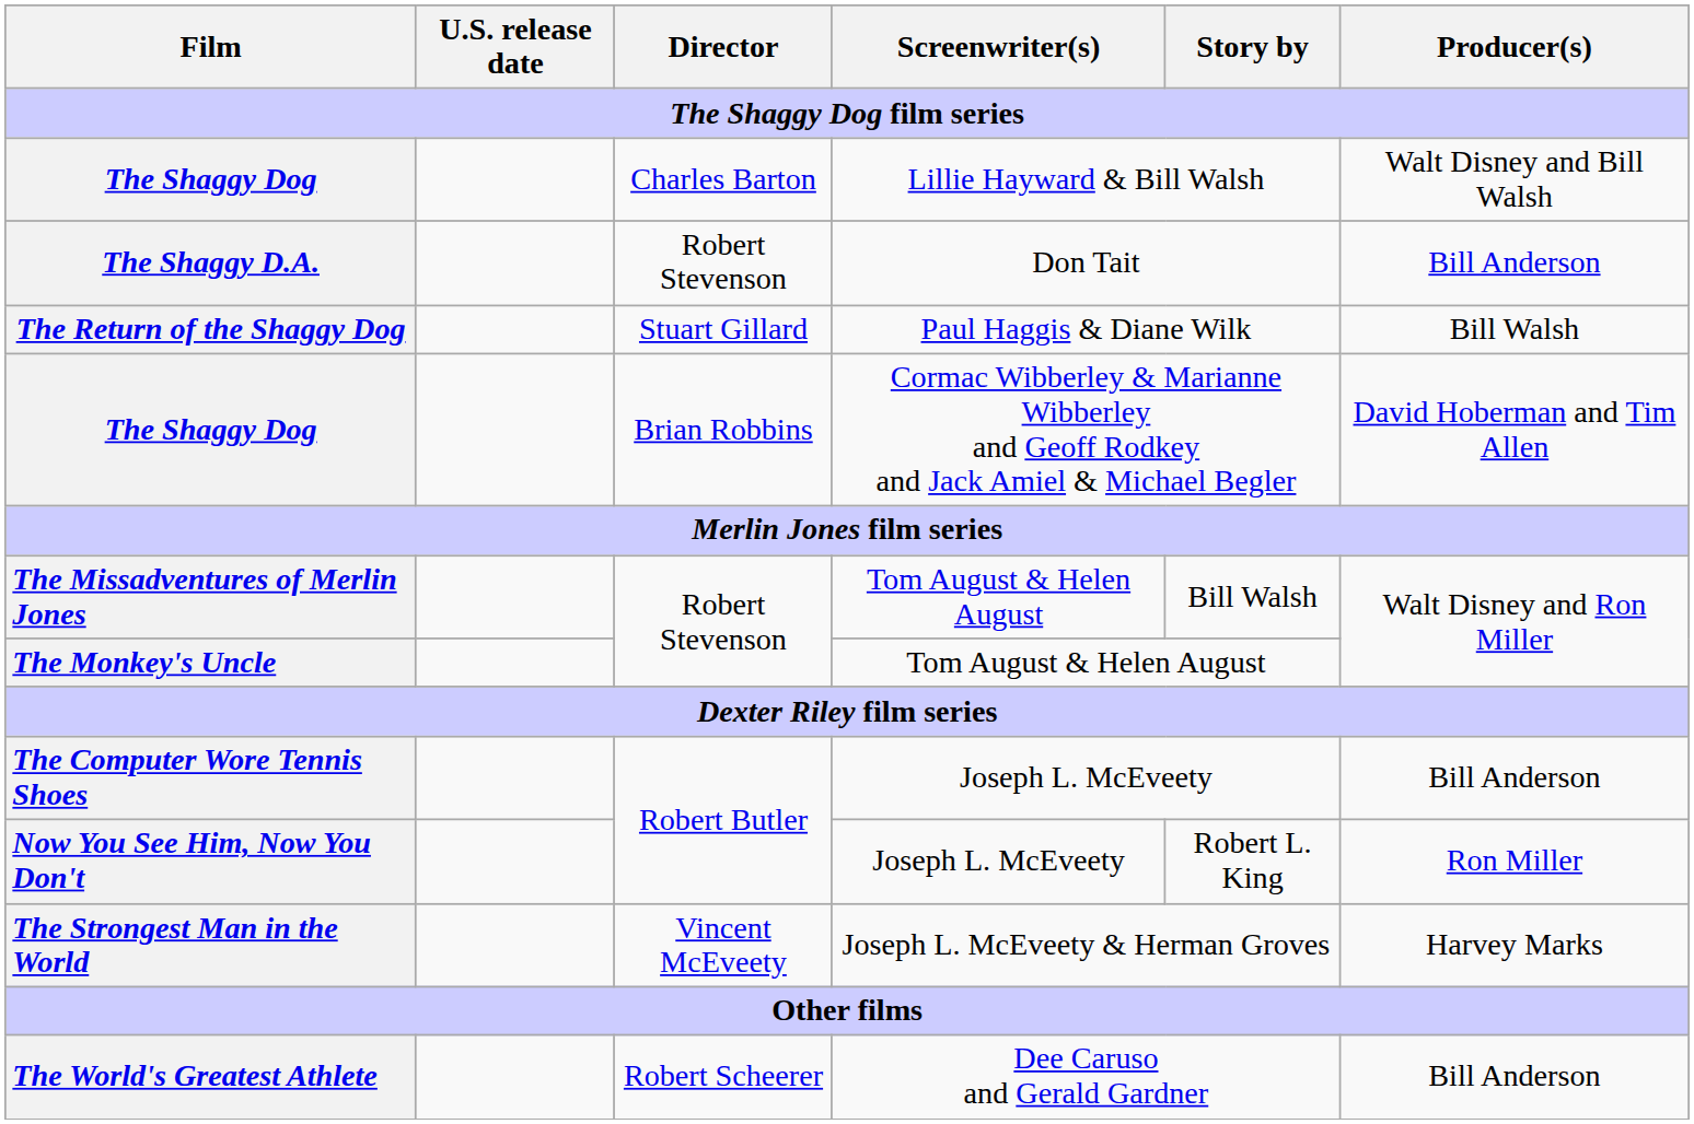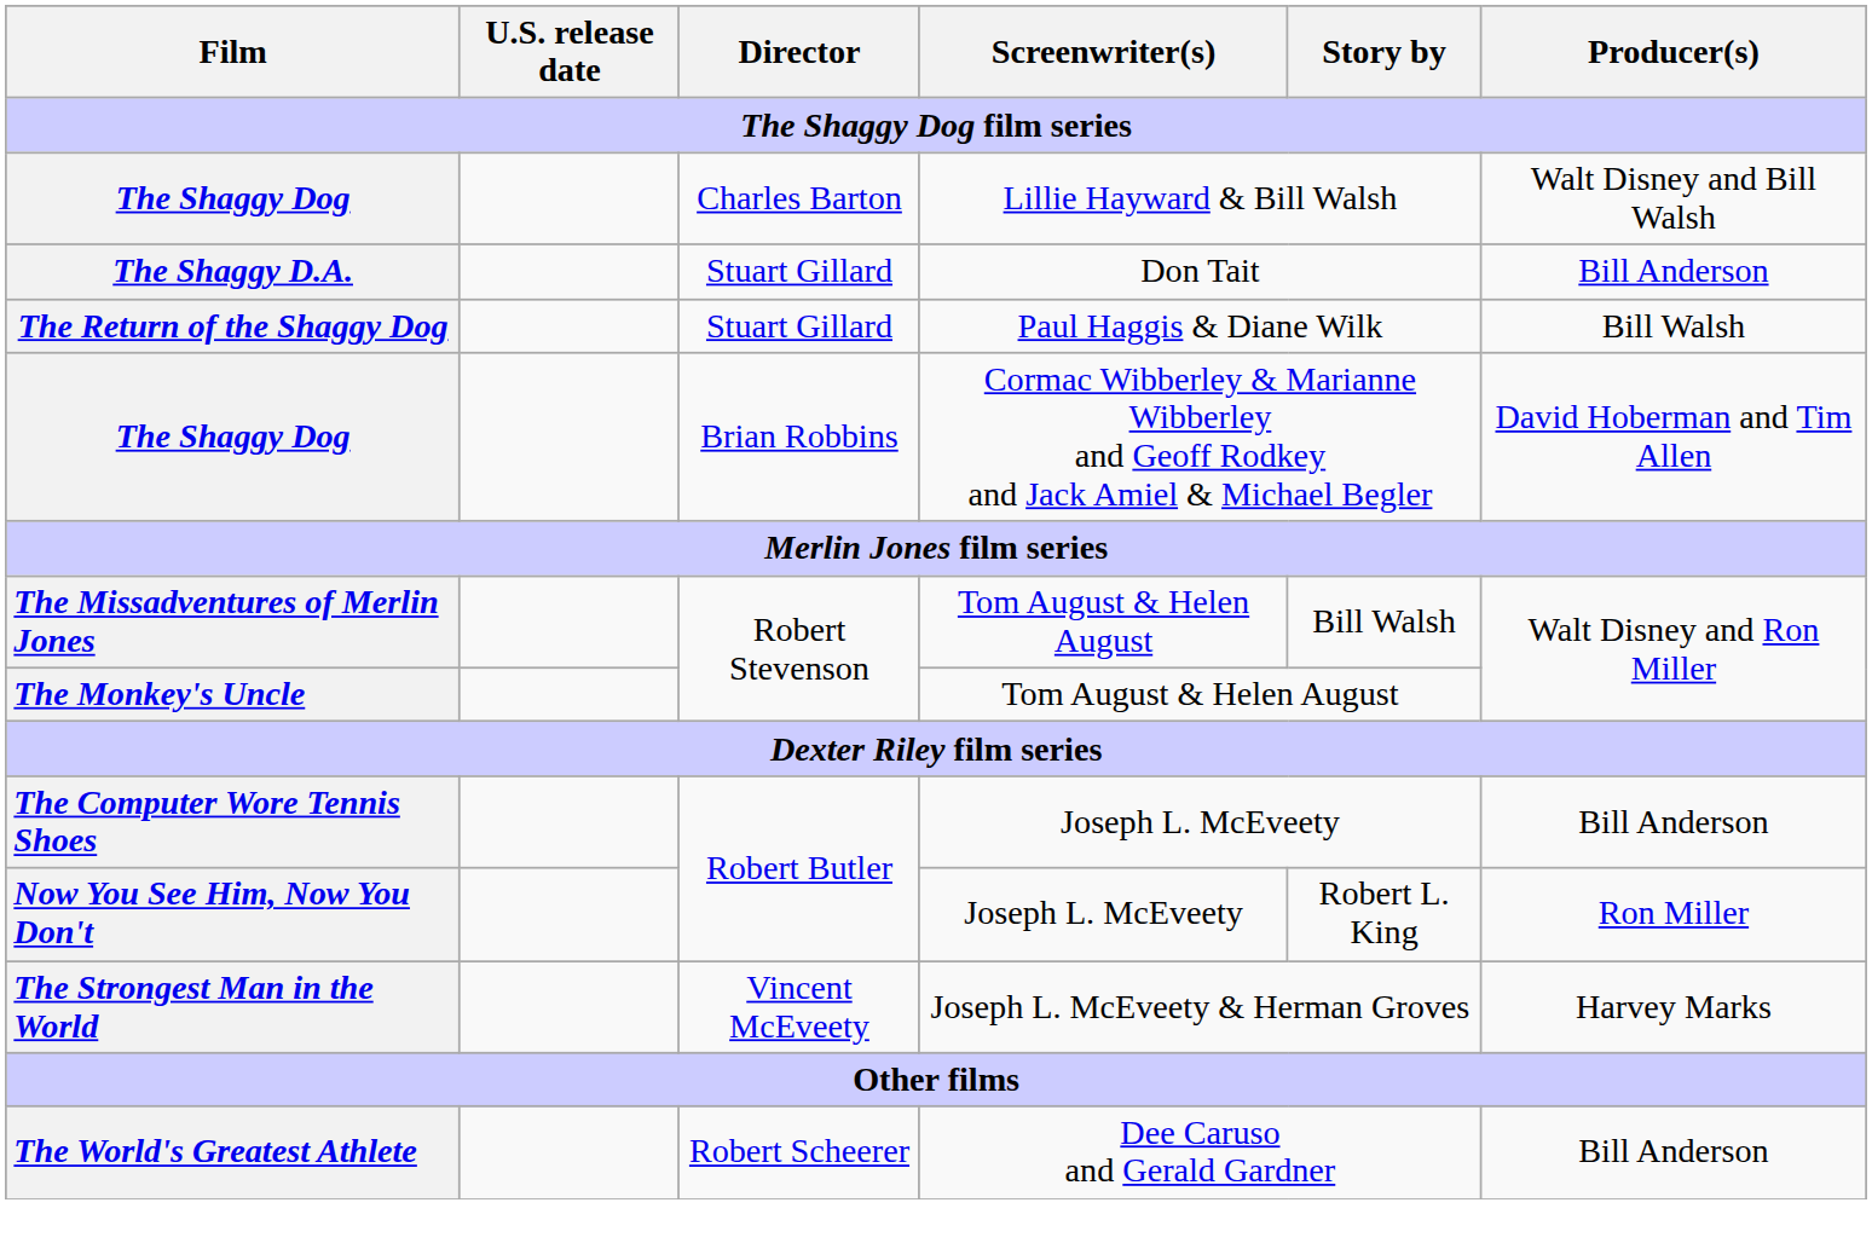 <table class="wikitable plainrowheaders" style="text-align:center; width:99%">
 <tr>
 <th scope="col">Film</th>
 <th scope="col">U.S. release date</th>
 <th scope="col">Director</th>
 <th scope="col">Screenwriter(s)</th>
 <th scope="col">Story by</th>
 <th scope="col">Producer(s)</th>
 </tr>
 <tr>
 <th colspan="6" style="background-color:#ccccff;"><em>The Shaggy Dog</em> film series</th>
 </tr>
 <tr>
 <th scope="row"><em><a href='#'>The Shaggy Dog</a></em></th>
 <td></td>
 <td><a href='#'>Charles Barton</a></td>
 <td colspan="2"><a href='#'>Lillie Hayward</a> & Bill Walsh</td>
 <td>Walt Disney and Bill Walsh</td>
 </tr>
 <tr>
 <th scope="row"><em><a href='#'>The Shaggy D.A.</a></em></th>
 <td></td>
-<td>Robert Stevenson</td>
+<td><a href='#'>Stuart Gillard</a></td>
 <td colspan="2">Don Tait</td>
 <td><a href='#'>Bill Anderson</a></td>
 </tr>
 <tr>
 <th scope="row"><em><a href='#'>The Return of the Shaggy Dog</a></em></th>
 <td></td>
 <td><a href='#'>Stuart Gillard</a></td>
 <td colspan="2"><a href='#'>Paul Haggis</a> & Diane Wilk</td>
 <td>Bill Walsh</td>
 </tr>
 <tr>
 <th scope="row"><em><a href='#'>The Shaggy Dog</a></em></th>
 <td></td>
 <td><a href='#'>Brian Robbins</a></td>
 <td colspan="2"><a href='#'>Cormac Wibberley & Marianne Wibberley</a> <br>and <a href='#'>Geoff Rodkey</a> <br>and <a href='#'>Jack Amiel</a> & <a href='#'>Michael Begler</a></td>
 <td><a href='#'>David Hoberman</a> and <a href='#'>Tim Allen</a></td>
 </tr>
 <tr>
 <th colspan="6" style="background-color:#ccccff;"><em>Merlin Jones</em> film series</th>
 </tr>
 <tr>
 <th scope="row" style="text-align:left"><em><a href='#'>The Missadventures of Merlin Jones</a></em></th>
 <td style="text-align:center"></td>
 <td rowspan="2">Robert Stevenson</td>
 <td><a href='#'>Tom August & Helen August</a></td>
 <td>Bill Walsh</td>
 <td rowspan="2">Walt Disney and <a href='#'>Ron Miller</a></td>
 </tr>
 <tr>
 <th scope="row" style="text-align:left"><em><a href='#'>The Monkey's Uncle</a></em></th>
 <td style="text-align:center"></td>
 <td colspan="2">Tom August & Helen August</td>
 </tr>
 <tr>
 <th colspan="6" style="background-color:#ccccff;"><em>Dexter Riley</em> film series</th>
 </tr>
 <tr>
 <th scope="row" style="text-align:left"><em><a href='#'>The Computer Wore Tennis Shoes</a></em></th>
 <td style="text-align:center"></td>
 <td rowspan="2"><a href='#'>Robert Butler</a></td>
 <td colspan="2">Joseph L. McEveety</td>
 <td>Bill Anderson</td>
 </tr>
 <tr>
 <th scope="row" style="text-align:left"><em><a href='#'>Now You See Him, Now You Don't</a></em></th>
 <td style="text-align:center"></td>
 <td>Joseph L. McEveety</td>
 <td>Robert L. King</td>
 <td><a href='#'>Ron Miller</a></td>
 </tr>
 <tr>
 <th scope="row" style="text-align:left"><em><a href='#'>The Strongest Man in the World</a></em></th>
 <td style="text-align:center"></td>
 <td><a href='#'>Vincent McEveety</a></td>
 <td colspan="2">Joseph L. McEveety & Herman Groves</td>
 <td>Harvey Marks</td>
 </tr>
 <tr>
 <th colspan="6" style="background-color:#ccccff;">Other films</th>
 </tr>
 <tr>
 <th scope="row" style="text-align:left"><em><a href='#'>The World's Greatest Athlete</a></em></th>
 <td style="text-align:center"></td>
 <td><a href='#'>Robert Scheerer</a></td>
 <td colspan="2"><a href='#'>Dee Caruso</a> <br>and <a href='#'>Gerald Gardner</a></td>
 <td>Bill Anderson</td>
 </tr>
 <tr>
 </tr>
 </table>
